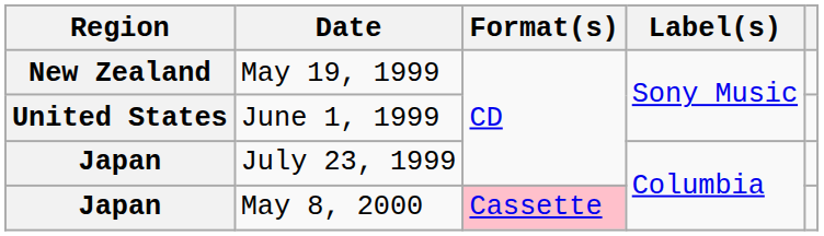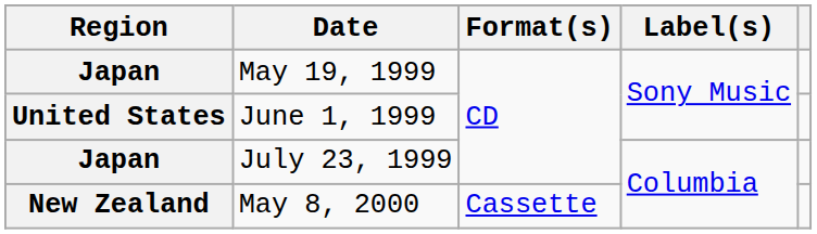 <table class="wikitable sortable plainrowheaders">
 <tr>
 <th scope="col">Region</th>
 <th scope="col">Date</th>
 <th scope="col">Format(s)</th>
 <th scope="col">Label(s)</th>
 <th scope="col"></th>
 </tr>
 <tr>
-<th scope="row">New Zealand</th>
+<th scope="row">Japan</th>
 <td>May 19, 1999</td>
 <td rowspan="3"><a href='#'>CD</a></td>
 <td rowspan="2"><a href='#'>Sony Music</a></td>
 <td align="center"></td>
 </tr>
 <tr>
 <th scope="row">United States</th>
 <td>June 1, 1999</td>
 <td align="center"></td>
 </tr>
 <tr>
 <th scope="row">Japan</th>
 <td>July 23, 1999</td>
 <td rowspan="2"><a href='#'>Columbia</a></td>
 <td align="center"></td>
 </tr>
 <tr>
-<th scope="row">Japan</th>
+<th scope="row">New Zealand</th>
 <td>May 8, 2000</td>
-<td rowspan="1" style="background: pink;"><a href='#'>Cassette</a></td>
+<td rowspan="1"><a href='#'>Cassette</a></td>
 <td align="center"></td>
 </tr>
 </table>
